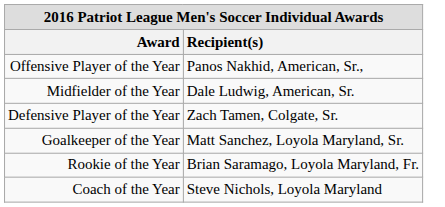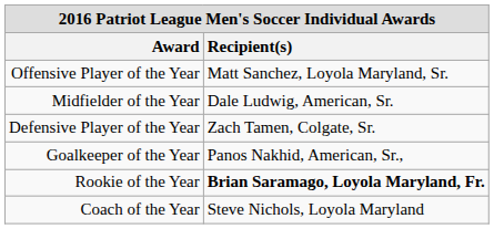 <table class="wikitable" style="white-space:nowrap; font-size:90%;">
 <tr>
 <td colspan="7" style="text-align:center; background:#ddd;"><strong>2016 Patriot League Men's Soccer Individual Awards</strong></td>
 </tr>
 <tr>
 <th style="text-align:right;">Award</th>
 <th style="text-align:left;">Recipient(s)</th>
 </tr>
 <tr>
 <td style="text-align:right;">Offensive Player of the Year</td>
-<td style="text-align:left;">Panos Nakhid, American, Sr.,</td>
+<td style="text-align:left;">Matt Sanchez, Loyola Maryland, Sr.</td>
 </tr>
 <tr>
 <td style="text-align:right;">Midfielder of the Year</td>
 <td style="text-align:left;">Dale Ludwig, American, Sr.</td>
 </tr>
 <tr>
 <td style="text-align:right;">Defensive Player of the Year</td>
 <td style="text-align:left;">Zach Tamen, Colgate, Sr.</td>
 </tr>
 <tr>
 <td style="text-align:right;">Goalkeeper of the Year</td>
-<td style="text-align:left;">Matt Sanchez, Loyola Maryland, Sr.</td>
+<td style="text-align:left;">Panos Nakhid, American, Sr.,</td>
 </tr>
 <tr>
 <td style="text-align:right;">Rookie of the Year</td>
-<td style="text-align:left;">Brian Saramago, Loyola Maryland, Fr.</td>
+<td style="text-align:left;"><strong>Brian Saramago, Loyola Maryland, Fr.</strong></td>
 </tr>
 <tr>
 <td style="text-align:right;">Coach of the Year</td>
 <td style="text-align:left;">Steve Nichols, Loyola Maryland</td>
 </tr>
 </table>
